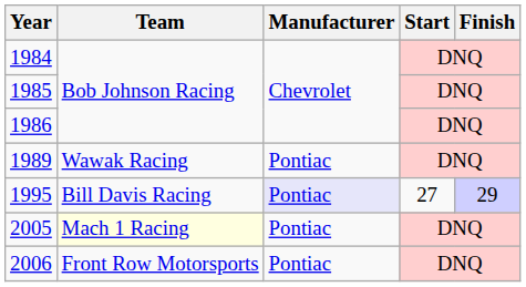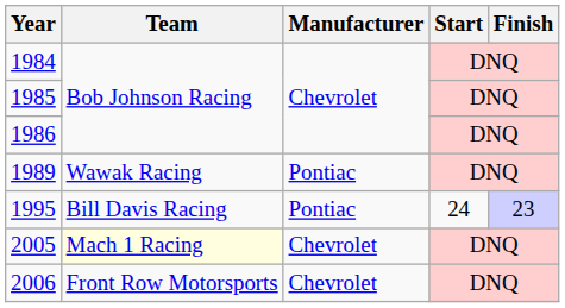 <table class="wikitable" style="font-size: 90%;">
 <tr>
 <th>Year</th>
 <th>Team</th>
 <th>Manufacturer</th>
 <th>Start</th>
 <th>Finish</th>
 </tr>
 <tr>
 <td><a href='#'>1984</a></td>
 <td rowspan=3><a href='#'>Bob Johnson Racing</a></td>
 <td rowspan=3><a href='#'>Chevrolet</a></td>
 <td colspan=2 align=center style="background:#FFCFCF;">DNQ</td>
 </tr>
 <tr>
 <td><a href='#'>1985</a></td>
 <td colspan=2 align=center style="background:#FFCFCF;">DNQ</td>
 </tr>
 <tr>
 <td><a href='#'>1986</a></td>
 <td colspan=2 align=center style="background:#FFCFCF;">DNQ</td>
 </tr>
 <tr>
 <td><a href='#'>1989</a></td>
 <td><a href='#'>Wawak Racing</a></td>
 <td><a href='#'>Pontiac</a></td>
 <td colspan=2 align=center style="background:#FFCFCF;">DNQ</td>
 </tr>
 <tr>
 <td><a href='#'>1995</a></td>
 <td><a href='#'>Bill Davis Racing</a></td>
-<td style="background: lavender;"><a href='#'>Pontiac</a></td>
-<td align=center>27</td>
-<td align=center style="background:#CFCFFF;">29</td>
+<td><a href='#'>Pontiac</a></td>
+<td align=center>24</td>
+<td align=center style="background:#CFCFFF;">23</td>
 </tr>
 <tr>
 <td><a href='#'>2005</a></td>
 <td style="background: lightyellow;"><a href='#'>Mach 1 Racing</a></td>
-<td><a href='#'>Pontiac</a></td>
+<td><a href='#'>Chevrolet</a></td>
 <td colspan=2 align=center style="background:#FFCFCF;">DNQ</td>
 </tr>
 <tr>
 <td><a href='#'>2006</a></td>
 <td><a href='#'>Front Row Motorsports</a></td>
-<td><a href='#'>Pontiac</a></td>
+<td><a href='#'>Chevrolet</a></td>
 <td colspan=2 align=center style="background:#FFCFCF;">DNQ</td>
 </tr>
 </table>
